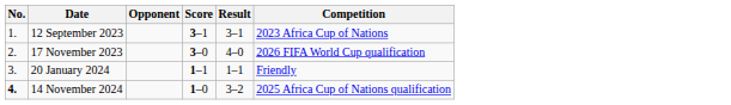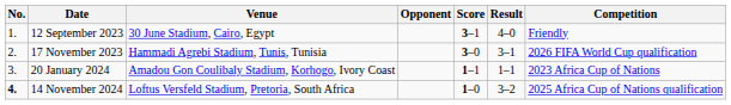 <table class="wikitable">
 <tr>
 <th>No.</th>
 <th>Date</th>
+<th>Venue</th>
 <th>Opponent</th>
 <th>Score</th>
 <th>Result</th>
 <th>Competition</th>
 </tr>
 <tr>
 <td>1.</td>
 <td>12 September 2023</td>
+<td><a href='#'>30 June Stadium</a>, <a href='#'>Cairo</a>, Egypt</td>
 <td></td>
 <td align=center><strong>3</strong>–1</td>
-<td align=center>3–1</td>
-<td><a href='#'>2023 Africa Cup of Nations</a></td>
+<td align=center>4–0</td>
+<td><a href='#'>Friendly</a></td>
 </tr>
 <tr>
 <td>2.</td>
 <td>17 November 2023</td>
+<td><a href='#'>Hammadi Agrebi Stadium</a>, <a href='#'>Tunis</a>, Tunisia</td>
 <td></td>
 <td align=center><strong>3</strong>–0</td>
-<td align=center>4–0</td>
+<td align=center>3–1</td>
 <td><a href='#'>2026 FIFA World Cup qualification</a></td>
 </tr>
 <tr>
 <td>3.</td>
 <td>20 January 2024</td>
+<td><a href='#'>Amadou Gon Coulibaly Stadium</a>, <a href='#'>Korhogo</a>, Ivory Coast</td>
 <td></td>
 <td align=center><strong>1</strong>–1</td>
 <td align=center>1–1</td>
-<td><a href='#'>Friendly</a></td>
+<td><a href='#'>2023 Africa Cup of Nations</a></td>
 </tr>
 <tr>
 <td><strong>4.</strong></td>
 <td>14 November 2024</td>
+<td><a href='#'>Loftus Versfeld Stadium</a>, <a href='#'>Pretoria</a>, South Africa</td>
 <td></td>
 <td align=center><strong>1</strong>–0</td>
 <td align=center>3–2</td>
 <td><a href='#'>2025 Africa Cup of Nations qualification</a></td>
 </tr>
 </table>
